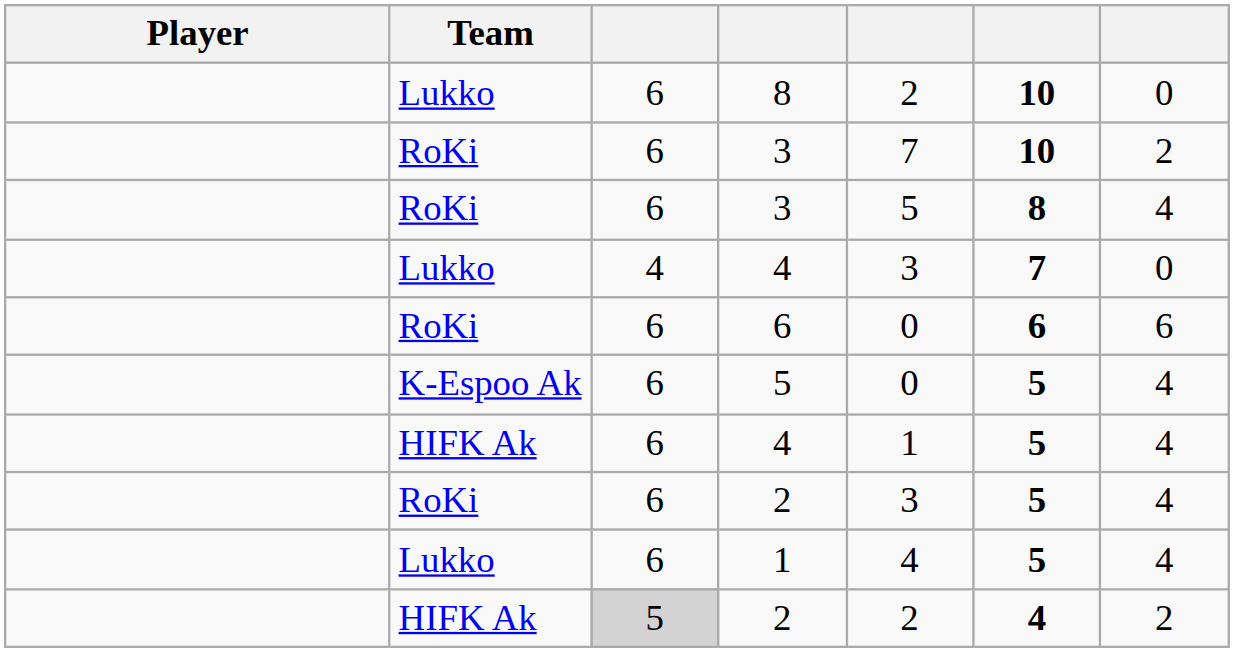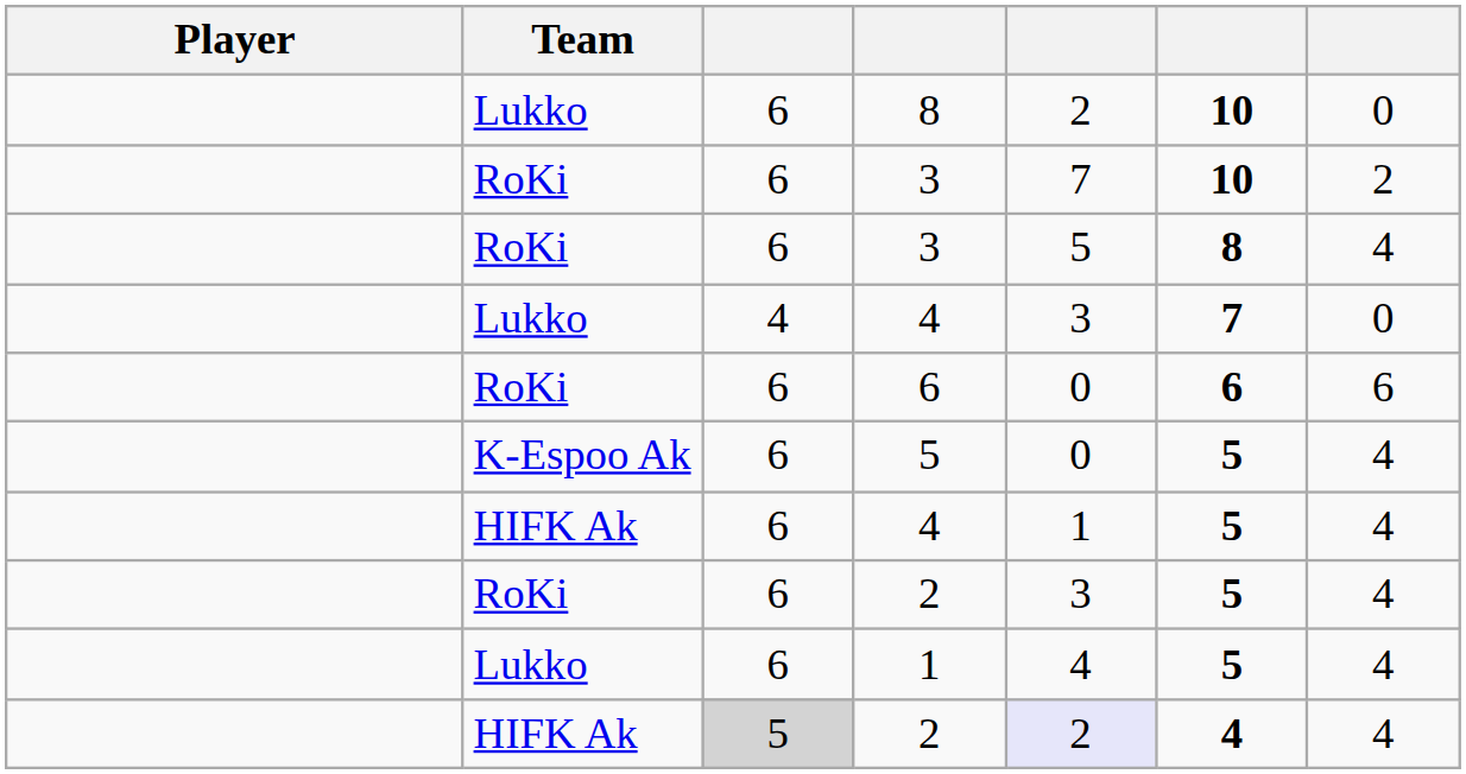 <table class="wikitable sortable" style="text-align: center">
 <tr>
 <th style="width: 10em;">Player</th>
 <th style="width: 5em;">Team</th>
 <th style="width: 3em;"></th>
 <th style="width: 3em;"></th>
 <th style="width: 3em;"></th>
 <th style="width: 3em;"></th>
 <th style="width: 3em;"></th>
 </tr>
 <tr>
 <td align="left"></td>
 <td align="left"><a href='#'>Lukko</a></td>
 <td>6</td>
 <td>8</td>
 <td>2</td>
 <td><strong>10</strong></td>
 <td>0</td>
 </tr>
 <tr>
 <td align="left"></td>
 <td align="left"><a href='#'>RoKi</a></td>
 <td>6</td>
 <td>3</td>
 <td>7</td>
 <td><strong>10</strong></td>
 <td>2</td>
 </tr>
 <tr>
 <td align="left"></td>
 <td align="left"><a href='#'>RoKi</a></td>
 <td>6</td>
 <td>3</td>
 <td>5</td>
 <td><strong>8</strong></td>
 <td>4</td>
 </tr>
 <tr>
 <td align="left"></td>
 <td align="left"><a href='#'>Lukko</a></td>
 <td>4</td>
 <td>4</td>
 <td>3</td>
 <td><strong>7</strong></td>
 <td>0</td>
 </tr>
 <tr>
 <td align="left"></td>
 <td align="left"><a href='#'>RoKi</a></td>
 <td>6</td>
 <td>6</td>
 <td>0</td>
 <td><strong>6</strong></td>
 <td>6</td>
 </tr>
 <tr>
 <td align="left"></td>
 <td align="left"><a href='#'>K-Espoo Ak</a></td>
 <td>6</td>
 <td>5</td>
 <td>0</td>
 <td><strong>5</strong></td>
 <td>4</td>
 </tr>
 <tr>
 <td align="left"></td>
 <td align="left"><a href='#'>HIFK Ak</a></td>
 <td>6</td>
 <td>4</td>
 <td>1</td>
 <td><strong>5</strong></td>
 <td>4</td>
 </tr>
 <tr>
 <td align="left"></td>
 <td align="left"><a href='#'>RoKi</a></td>
 <td>6</td>
 <td>2</td>
 <td>3</td>
 <td><strong>5</strong></td>
 <td>4</td>
 </tr>
 <tr>
 <td align="left"></td>
 <td align="left"><a href='#'>Lukko</a></td>
 <td>6</td>
 <td>1</td>
 <td>4</td>
 <td><strong>5</strong></td>
 <td>4</td>
 </tr>
 <tr>
 <td align="left"></td>
 <td align="left"><a href='#'>HIFK Ak</a></td>
 <td style="background: lightgrey;">5</td>
 <td>2</td>
-<td>2</td>
+<td style="background: lavender;">2</td>
 <td><strong>4</strong></td>
-<td>2</td>
+<td>4</td>
 </tr>
 </table>
